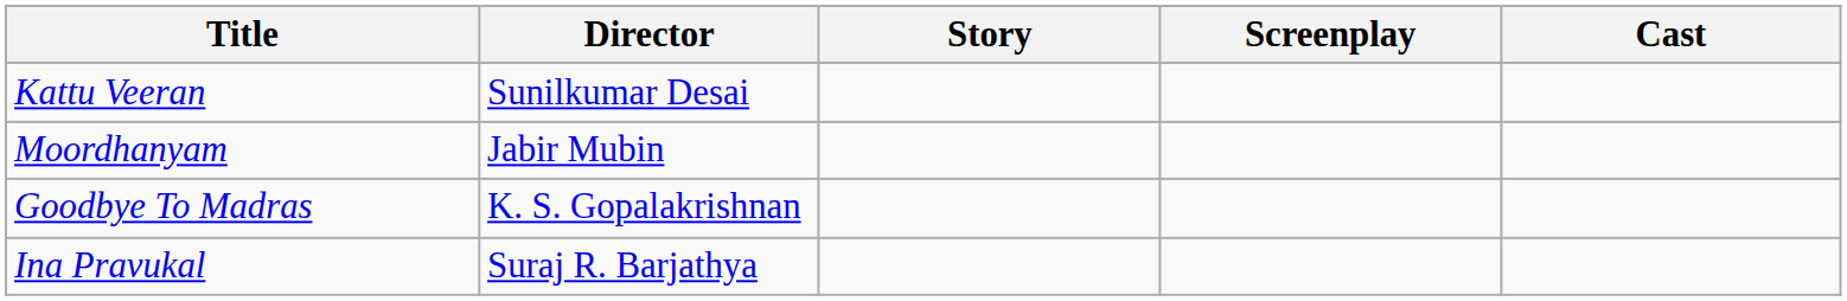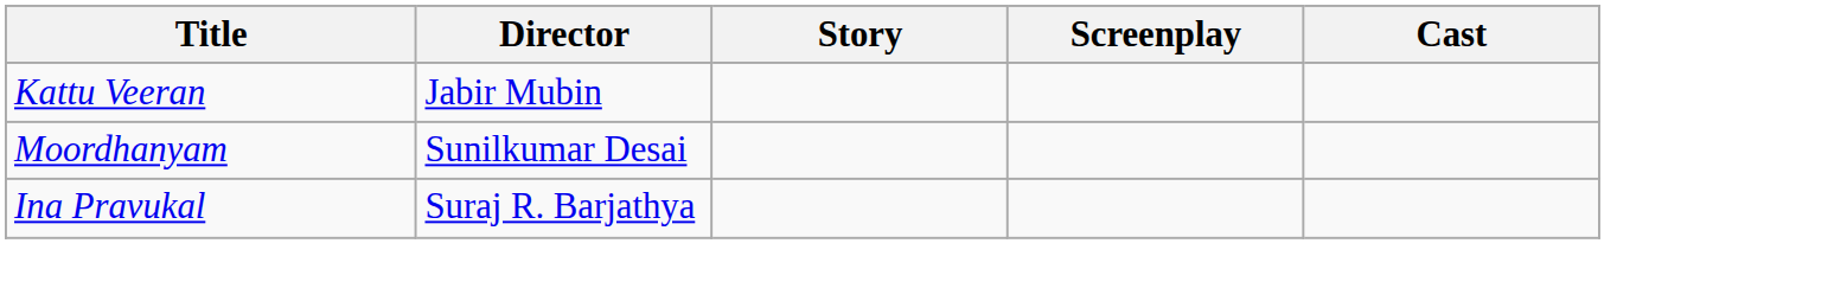 <table class="wikitable sortable">
 <tr>
 <th style="width:25%;">Title</th>
 <th style="width:18%;">Director</th>
 <th style="width:18%;">Story</th>
 <th style="width:18%;">Screenplay</th>
 <th style="width:18%;">Cast</th>
 </tr>
 <tr>
 <td><em><a href='#'>Kattu Veeran</a></em></td>
-<td><a href='#'>Sunilkumar Desai</a></td>
+<td><a href='#'>Jabir Mubin</a></td>
 <td></td>
 <td></td>
 <td></td>
 </tr>
 <tr>
 <td><em><a href='#'>Moordhanyam</a></em></td>
-<td><a href='#'>Jabir Mubin</a></td>
-<td></td>
-<td></td>
-<td></td>
-</tr>
-<tr>
-<td><em><a href='#'>Goodbye To Madras</a></em></td>
-<td><a href='#'>K. S. Gopalakrishnan</a></td>
+<td><a href='#'>Sunilkumar Desai</a></td>
 <td></td>
 <td></td>
 <td></td>
 </tr>
 <tr>
 <td><em><a href='#'>Ina Pravukal</a></em></td>
 <td><a href='#'>Suraj R. Barjathya</a></td>
 <td></td>
 <td></td>
 <td></td>
 </tr>
 </table>
